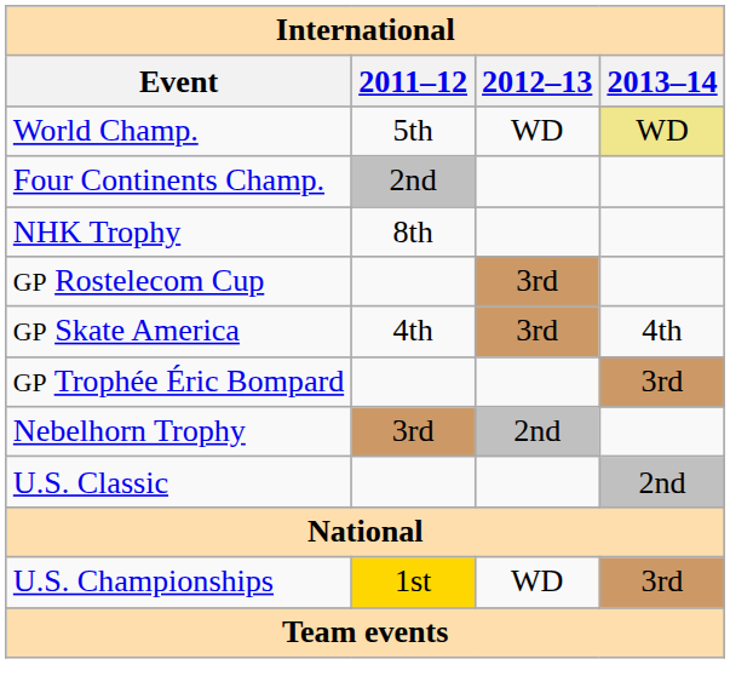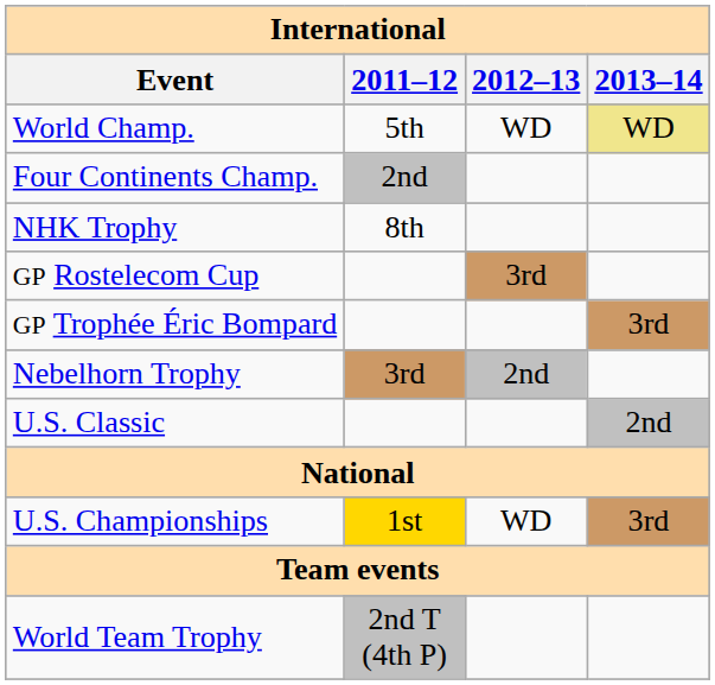 <table class="wikitable" style="text-align:center">
 <tr>
 <th style="background-color: #ffdead; " colspan=4 align=center><strong>International</strong></th>
 </tr>
 <tr>
 <th>Event</th>
 <th><a href='#'>2011–12</a></th>
 <th><a href='#'>2012–13</a></th>
 <th><a href='#'>2013–14</a></th>
 </tr>
 <tr>
 <td align=left><a href='#'>World Champ.</a></td>
 <td>5th</td>
 <td>WD</td>
 <td style="background: khaki;">WD</td>
 </tr>
 <tr>
 <td align=left><a href='#'>Four Continents Champ.</a></td>
 <td bgcolor=silver>2nd</td>
 <td></td>
 <td></td>
 </tr>
 <tr>
 <td align=left> <a href='#'>NHK Trophy</a></td>
 <td>8th</td>
 <td></td>
 <td></td>
 </tr>
 <tr>
 <td align=left><small>GP</small> <a href='#'>Rostelecom Cup</a></td>
 <td></td>
 <td bgcolor=cc9966>3rd</td>
 <td></td>
 </tr>
 <tr>
-<td align=left><small>GP</small> <a href='#'>Skate America</a></td>
-<td>4th</td>
-<td bgcolor=cc9966>3rd</td>
-<td>4th</td>
-</tr>
-<tr>
 <td align=left><small>GP</small> <a href='#'>Trophée Éric Bompard</a></td>
 <td></td>
 <td></td>
 <td bgcolor=cc9966>3rd</td>
 </tr>
 <tr>
 <td align=left><a href='#'>Nebelhorn Trophy</a></td>
 <td bgcolor=cc9966>3rd</td>
 <td bgcolor=silver>2nd</td>
 <td></td>
 </tr>
 <tr>
 <td align=left><a href='#'>U.S. Classic</a></td>
 <td></td>
 <td></td>
 <td bgcolor=silver>2nd</td>
 </tr>
 <tr>
 <th style="background-color: #ffdead; " colspan=4 align=center><strong>National</strong></th>
 </tr>
 <tr>
 <td align=left><a href='#'>U.S. Championships</a></td>
 <td bgcolor=gold>1st</td>
 <td>WD</td>
 <td bgcolor=cc9966>3rd</td>
 </tr>
 <tr>
 <th style="background-color: #ffdead; " colspan=4 align=center><strong>Team events</strong></th>
 </tr>
+<tr>
+<td align=left><a href='#'>World Team Trophy</a></td>
+<td bgcolor=silver>2nd T <br>(4th P)</td>
+<td></td>
+<td></td>
+</tr>
 </table>
